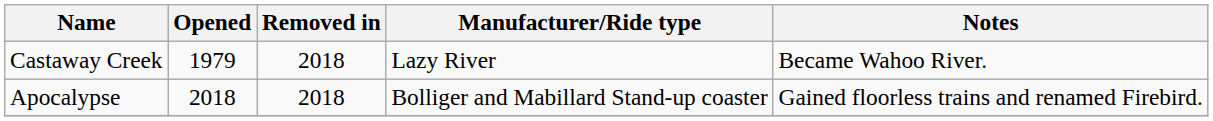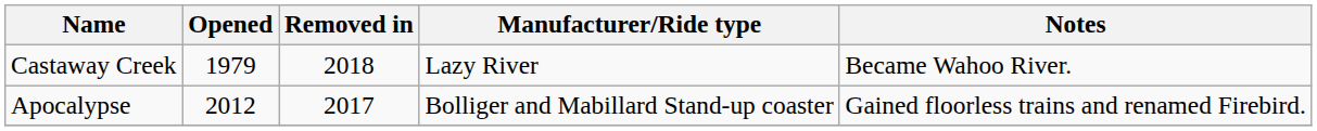 <table class="wikitable sortable">
 <tr>
 <th>Name</th>
 <th>Opened</th>
 <th>Removed in</th>
 <th>Manufacturer/Ride type</th>
 <th class="unsortable">Notes</th>
 </tr>
 <tr>
 <td>Castaway Creek</td>
 <td align=center>1979</td>
 <td align=center>2018</td>
 <td>Lazy River</td>
 <td>Became Wahoo River.</td>
 </tr>
 <tr>
 <td>Apocalypse</td>
-<td align=center>2018</td>
-<td align=center>2018</td>
+<td align=center>2012</td>
+<td align=center>2017</td>
 <td>Bolliger and Mabillard Stand-up coaster</td>
 <td>Gained floorless trains and renamed Firebird.</td>
 </tr>
 <tr>
 </tr>
 </table>
